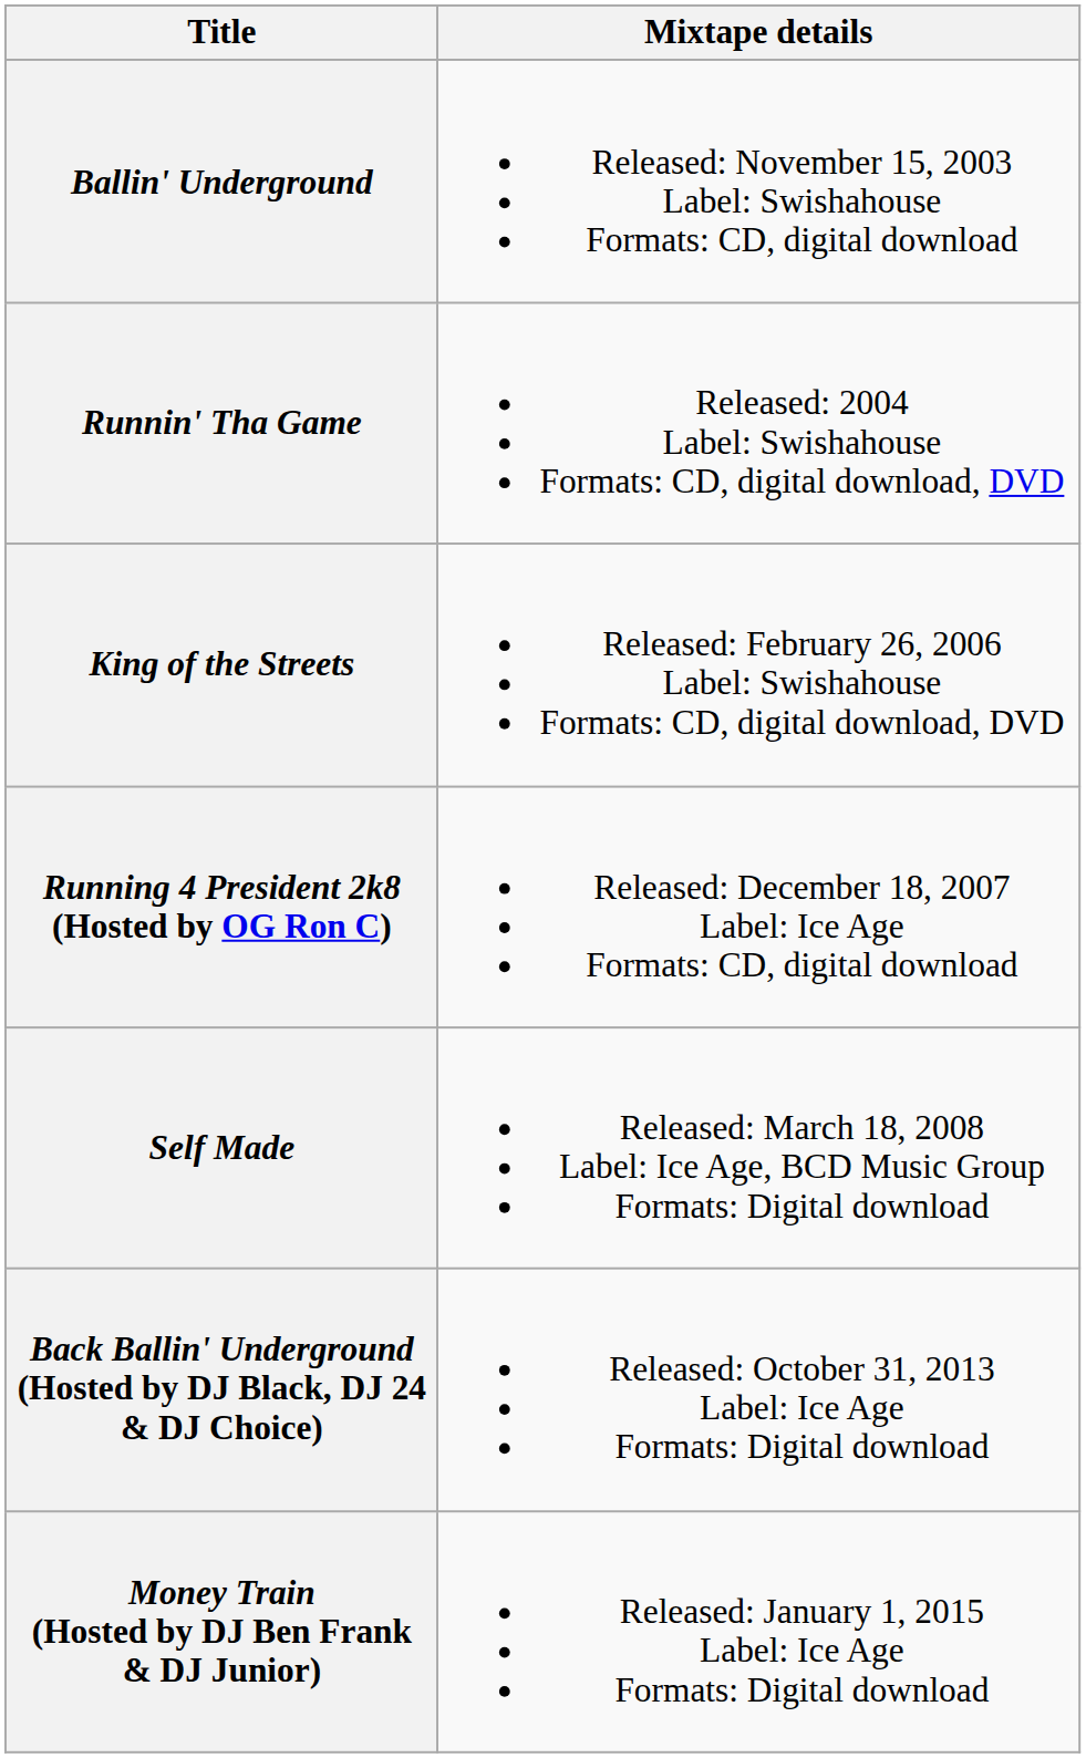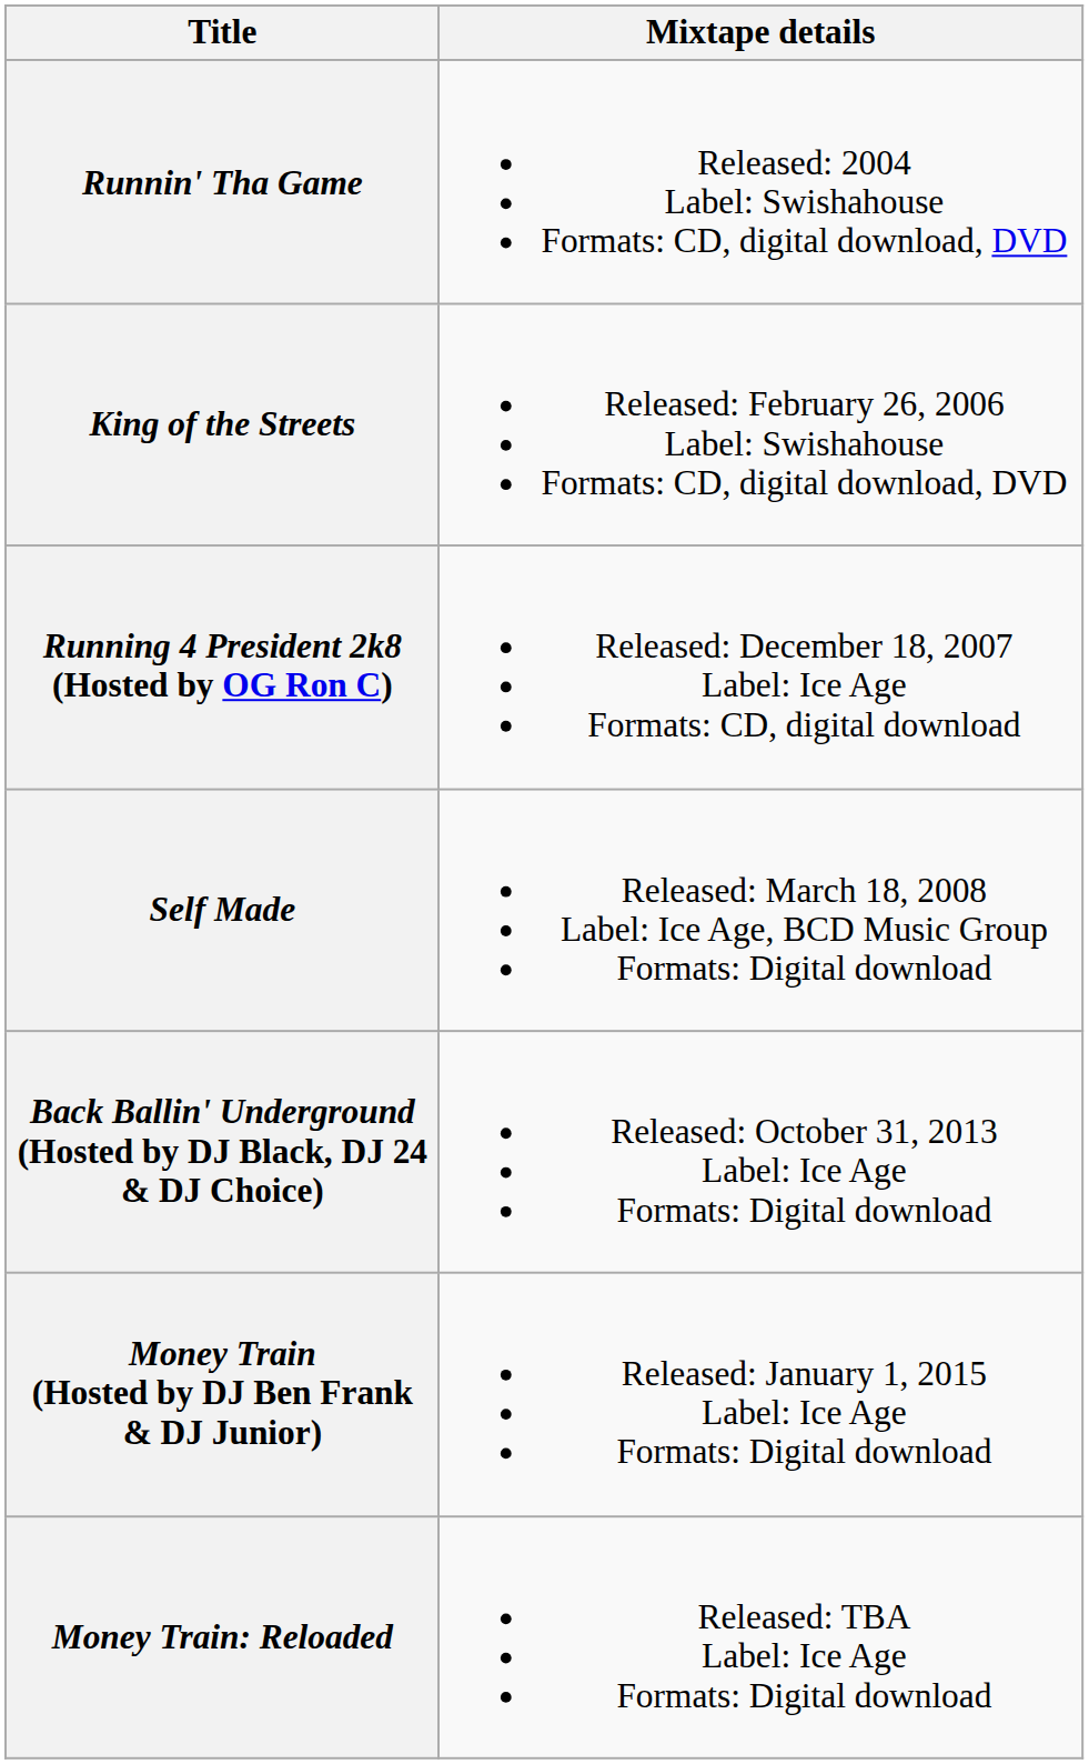 <table class="wikitable plainrowheaders" style="text-align:center;">
 <tr>
 <th scope="col" style="width:12em;">Title</th>
 <th scope="col" style="width:18em;">Mixtape details</th>
-</tr>
-<tr>
-<th scope="row"><em>Ballin' Underground</em></th>
-<td><br><ul><li>Released: November 15, 2003</li><li>Label: Swishahouse</li><li>Formats: CD, digital download</li></ul></td>
 </tr>
 <tr>
 <th scope="row"><em>Runnin' Tha Game</em></th>
 <td><br><ul><li>Released: 2004</li><li>Label: Swishahouse</li><li>Formats: CD, digital download, <a href='#'>DVD</a></li></ul></td>
 </tr>
 <tr>
 <th scope="row"><em>King of the Streets</em></th>
 <td><br><ul><li>Released: February 26, 2006</li><li>Label: Swishahouse</li><li>Formats: CD, digital download, DVD</li></ul></td>
 </tr>
 <tr>
 <th scope="row"><em>Running 4 President 2k8</em><br><span>(Hosted by <a href='#'>OG Ron C</a>)</span></th>
 <td><br><ul><li>Released: December 18, 2007</li><li>Label: Ice Age</li><li>Formats: CD, digital download</li></ul></td>
 </tr>
 <tr>
 <th scope="row"><em>Self Made</em></th>
 <td><br><ul><li>Released: March 18, 2008</li><li>Label: Ice Age, BCD Music Group</li><li>Formats: Digital download</li></ul></td>
 </tr>
 <tr>
 <th scope="row"><em>Back Ballin' Underground</em><br><span>(Hosted by DJ Black, DJ 24 & DJ Choice)</span></th>
 <td><br><ul><li>Released: October 31, 2013</li><li>Label: Ice Age</li><li>Formats: Digital download</li></ul></td>
 </tr>
 <tr>
 <th scope="row"><em>Money Train</em><br><span>(Hosted by DJ Ben Frank & DJ Junior)</span></th>
 <td><br><ul><li>Released: January 1, 2015</li><li>Label: Ice Age</li><li>Formats: Digital download</li></ul></td>
 </tr>
+<tr>
+<th scope="row"><em>Money Train: Reloaded</em></th>
+<td><br><ul><li>Released: TBA</li><li>Label: Ice Age</li><li>Formats: Digital download</li></ul></td>
+</tr>
 </table>
